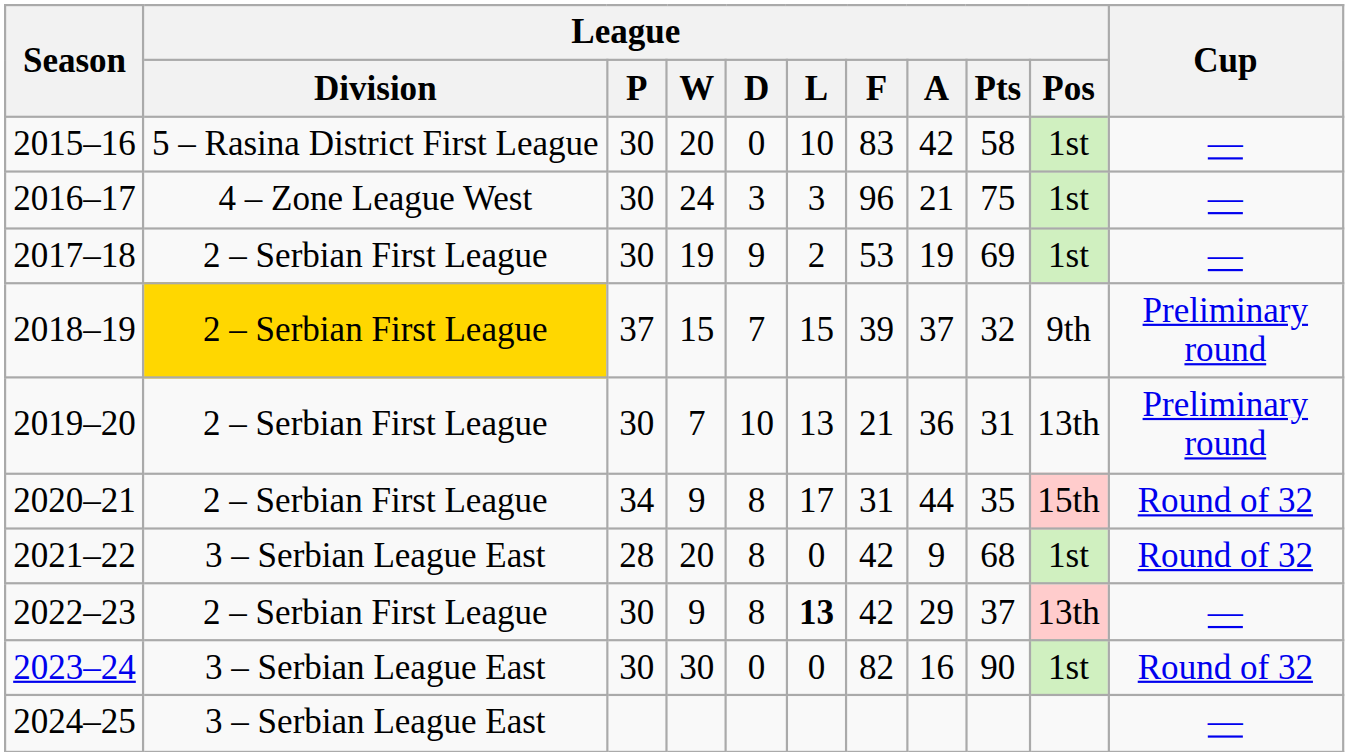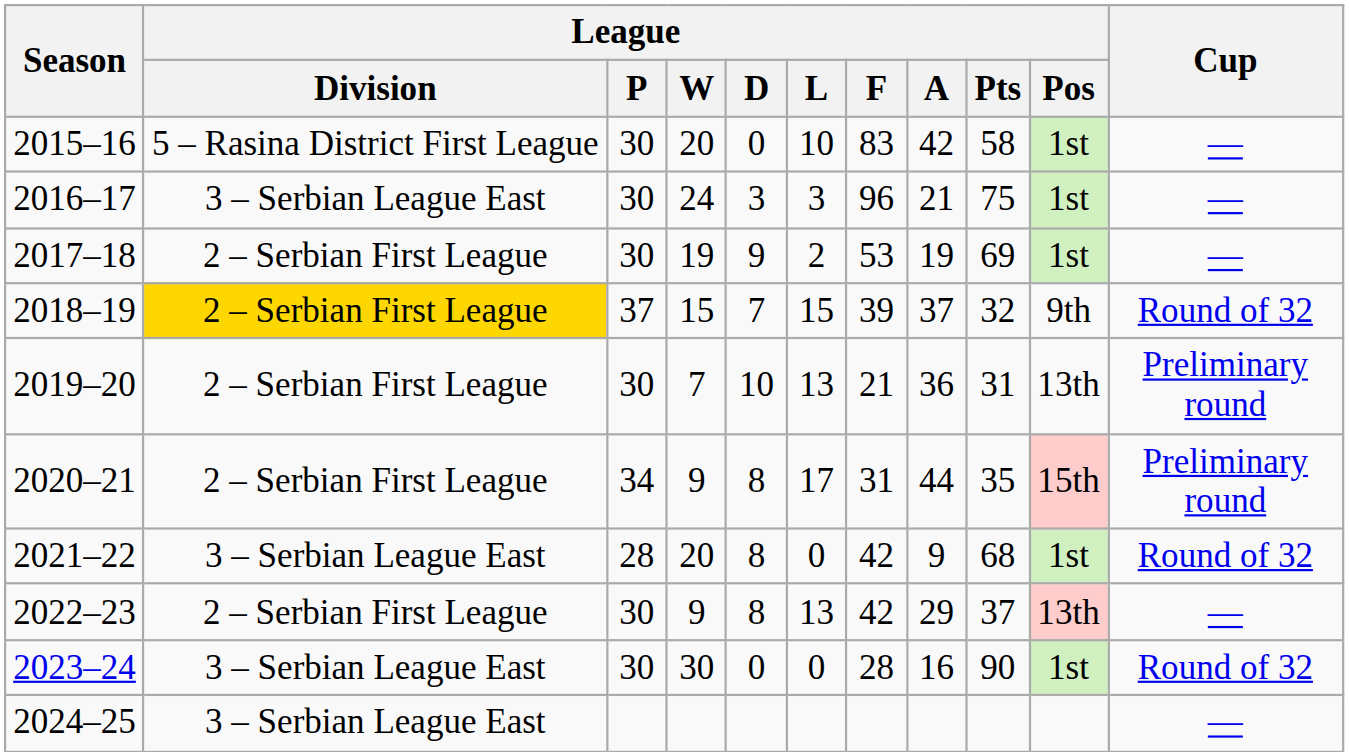 <table class="wikitable sortable" style="text-align:center">
 <tr>
 <th rowspan="2">Season</th>
 <th colspan="9">League</th>
 <th rowspan="2" width="100">Cup</th>
 </tr>
 <tr>
 <th>Division</th>
 <th width="20">P</th>
 <th width="20">W</th>
 <th width="20">D</th>
 <th width="20">L</th>
 <th width="20">F</th>
 <th width="20">A</th>
 <th width="20">Pts</th>
 <th width="20">Pos</th>
 </tr>
 <tr>
 <td>2015–16</td>
 <td>5 – Rasina District First League</td>
 <td>30</td>
 <td>20</td>
 <td>0</td>
 <td>10</td>
 <td>83</td>
 <td>42</td>
 <td>58</td>
 <td style="background-color:#D0F0C0">1st</td>
 <td><a href='#'>—</a></td>
 </tr>
 <tr>
 <td>2016–17</td>
-<td>4 – Zone League West</td>
+<td>3 – Serbian League East</td>
 <td>30</td>
 <td>24</td>
 <td>3</td>
 <td>3</td>
 <td>96</td>
 <td>21</td>
 <td>75</td>
 <td style="background-color:#D0F0C0">1st</td>
 <td><a href='#'>—</a></td>
 </tr>
 <tr>
 <td>2017–18</td>
 <td>2 – Serbian First League</td>
 <td>30</td>
 <td>19</td>
 <td>9</td>
 <td>2</td>
 <td>53</td>
 <td>19</td>
 <td>69</td>
 <td style="background-color:#D0F0C0">1st</td>
 <td><a href='#'>—</a></td>
 </tr>
 <tr>
 <td>2018–19</td>
 <td style="background: gold;">2 – Serbian First League</td>
 <td>37</td>
 <td>15</td>
 <td>7</td>
 <td>15</td>
 <td>39</td>
 <td>37</td>
 <td>32</td>
 <td>9th</td>
-<td><a href='#'>Preliminary round</a></td>
+<td><a href='#'>Round of 32</a></td>
 </tr>
 <tr>
 <td>2019–20</td>
 <td>2 – Serbian First League</td>
 <td>30</td>
 <td>7</td>
 <td>10</td>
 <td>13</td>
 <td>21</td>
 <td>36</td>
 <td>31</td>
 <td>13th</td>
 <td><a href='#'>Preliminary round</a></td>
 </tr>
 <tr>
 <td>2020–21</td>
 <td>2 – Serbian First League</td>
 <td>34</td>
 <td>9</td>
 <td>8</td>
 <td>17</td>
 <td>31</td>
 <td>44</td>
 <td>35</td>
 <td style="background-color:#FCC">15th</td>
-<td><a href='#'>Round of 32</a></td>
+<td><a href='#'>Preliminary round</a></td>
 </tr>
 <tr>
 <td>2021–22</td>
 <td>3 – Serbian League East</td>
 <td>28</td>
 <td>20</td>
 <td>8</td>
 <td>0</td>
 <td>42</td>
 <td>9</td>
 <td>68</td>
 <td style="background-color:#D0F0C0">1st</td>
 <td><a href='#'>Round of 32</a></td>
 </tr>
 <tr>
 <td>2022–23</td>
 <td>2 – Serbian First League</td>
 <td>30</td>
 <td>9</td>
 <td>8</td>
-<td><strong>13</strong></td>
+<td>13</td>
 <td>42</td>
 <td>29</td>
 <td>37</td>
 <td style="background-color:#FCC">13th</td>
 <td><a href='#'>—</a></td>
 </tr>
 <tr>
 <td><a href='#'>2023–24</a></td>
 <td>3 – Serbian League East</td>
 <td>30</td>
 <td>30</td>
 <td>0</td>
 <td>0</td>
-<td>82</td>
+<td>28</td>
 <td>16</td>
 <td>90</td>
 <td style="background-color:#D0F0C0">1st</td>
 <td><a href='#'>Round of 32</a></td>
 </tr>
 <tr>
 <td>2024–25</td>
 <td>3 – Serbian League East</td>
 <td></td>
 <td></td>
 <td></td>
 <td></td>
 <td></td>
 <td></td>
 <td></td>
 <td></td>
 <td><a href='#'>—</a></td>
 </tr>
 </table>
